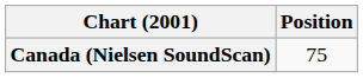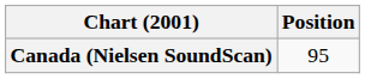 <table class="wikitable plainrowheaders" style="text-align:center">
 <tr>
 <th scope="col">Chart (2001)</th>
 <th scope="col">Position</th>
 </tr>
 <tr>
 <th scope="row">Canada (Nielsen SoundScan)</th>
-<td>75</td>
+<td>95</td>
 </tr>
 </table>
